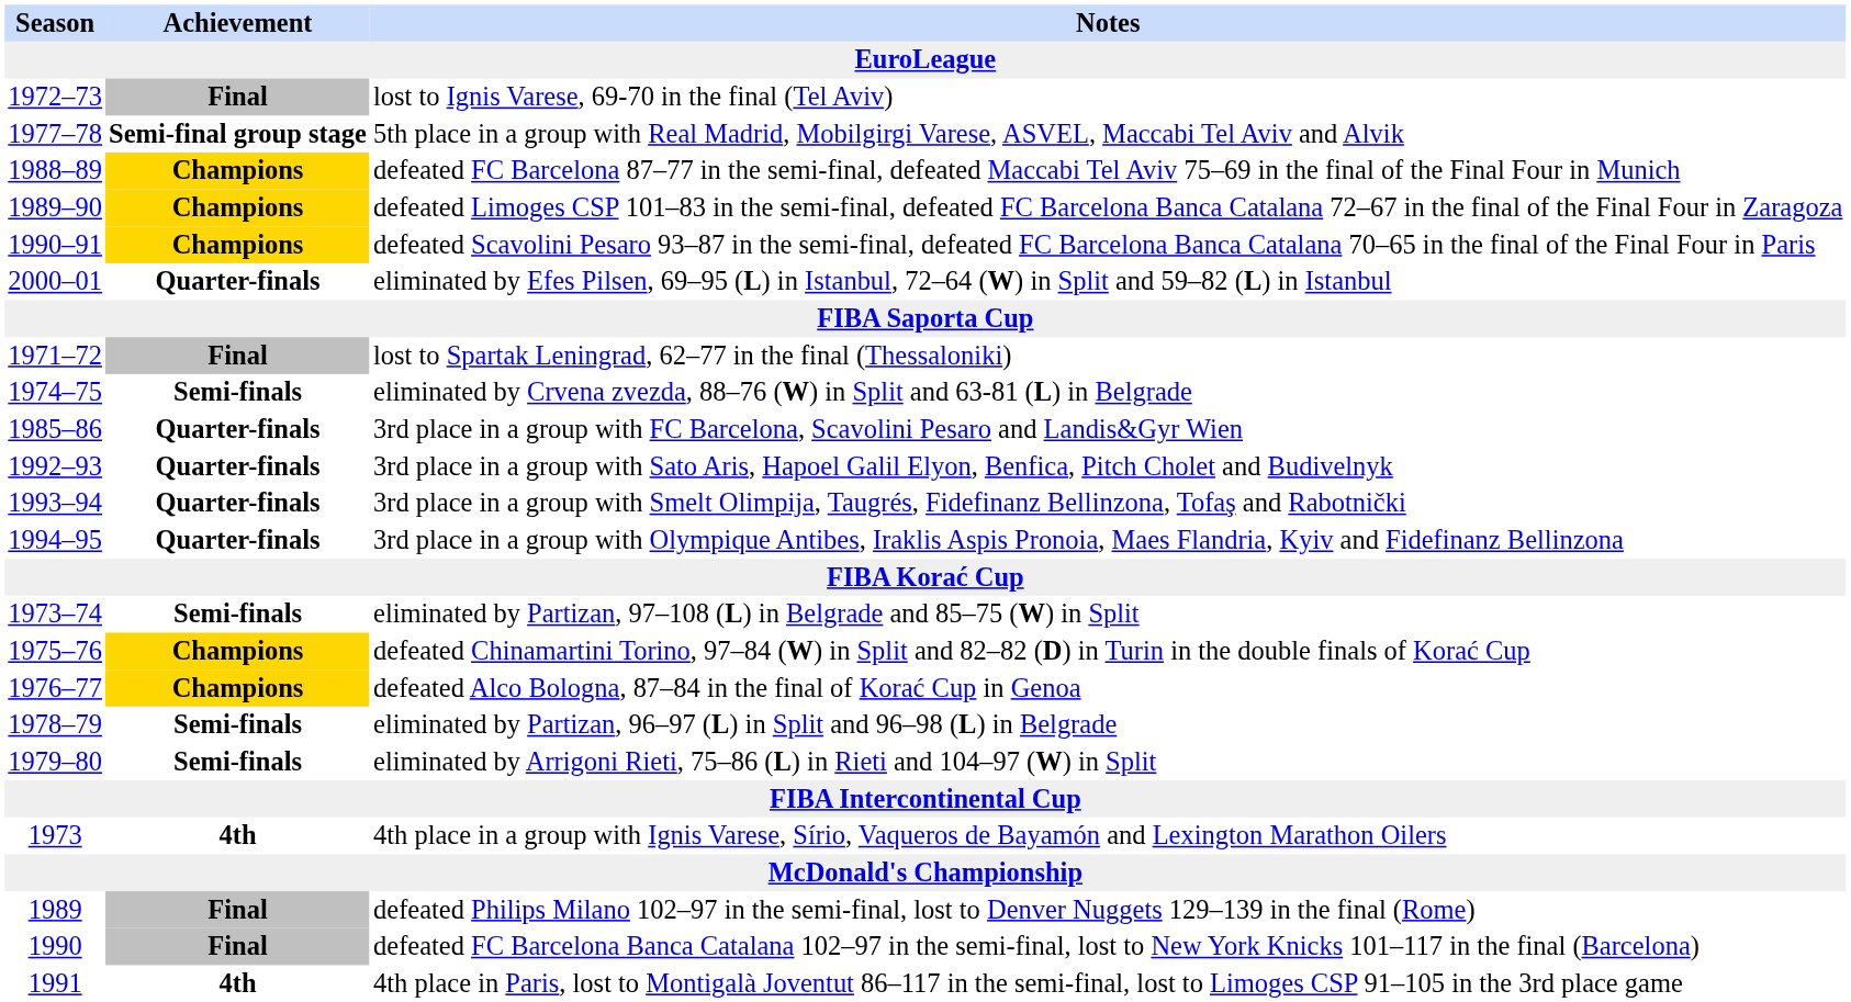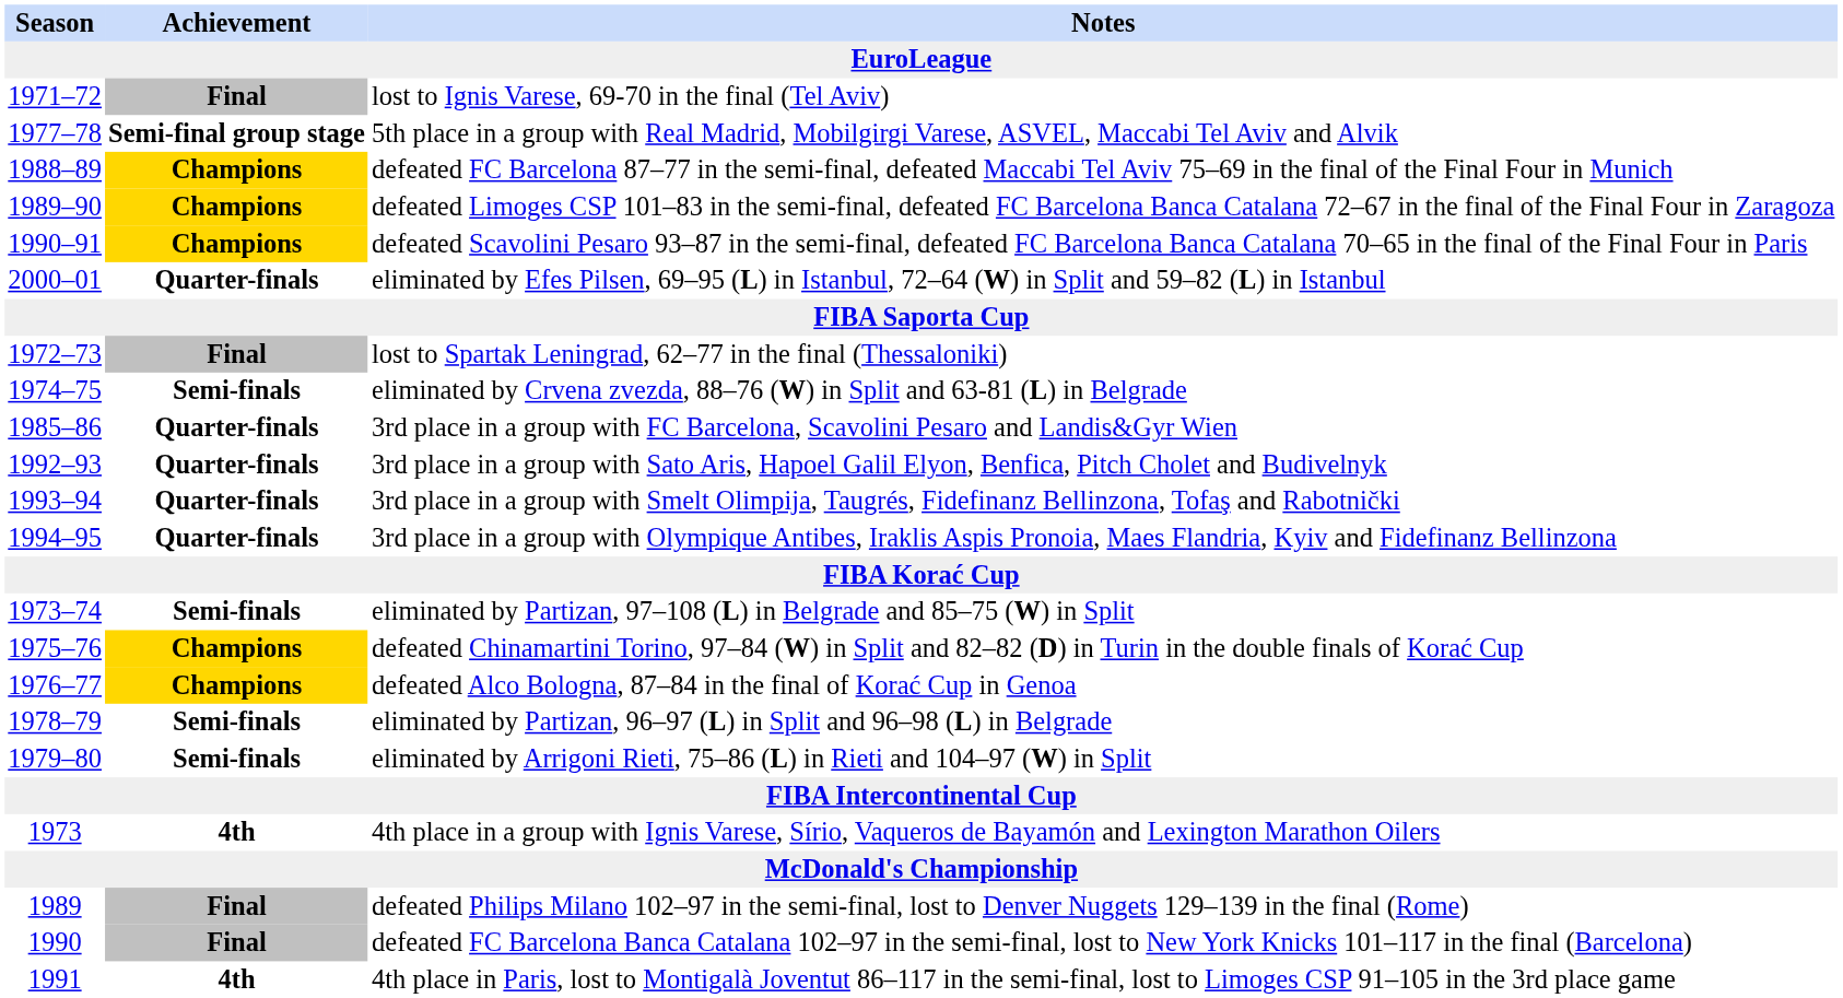 <table class="toccolours" border="0" cellpadding="2" cellspacing="0" align="left" style="margin:0.5em;">
 <tr bgcolor=#CADCFB>
 <th>Season</th>
 <th>Achievement</th>
 <th>Notes</th>
 </tr>
 <tr>
 <th colspan=4 bgcolor=#EFEFEF><a href='#'>EuroLeague</a></th>
 </tr>
 <tr>
-<td align="center"><a href='#'>1972–73</a></td>
+<td align="center"><a href='#'>1971–72</a></td>
 <td align="center" bgcolor= silver><strong>Final</strong></td>
 <td align="left">lost to <a href='#'>Ignis Varese</a>, 69-70 in the final (<a href='#'>Tel Aviv</a>)</td>
 </tr>
 <tr>
 <td align="center"><a href='#'>1977–78</a></td>
 <td align="center"><strong>Semi-final group stage</strong></td>
 <td align="left">5th place in a group with <a href='#'>Real Madrid</a>, <a href='#'>Mobilgirgi Varese</a>, <a href='#'>ASVEL</a>, <a href='#'>Maccabi Tel Aviv</a> and <a href='#'>Alvik</a></td>
 </tr>
 <tr>
 <td align="center"><a href='#'>1988–89</a></td>
 <td align="center" bgcolor="gold"><strong>Champions</strong></td>
 <td align="left">defeated <a href='#'>FC Barcelona</a> 87–77 in the semi-final, defeated <a href='#'>Maccabi Tel Aviv</a> 75–69 in the final of the Final Four in <a href='#'>Munich</a></td>
 </tr>
 <tr>
 <td align="center"><a href='#'>1989–90</a></td>
 <td align="center" bgcolor="gold"><strong>Champions</strong></td>
 <td align="left">defeated <a href='#'>Limoges CSP</a> 101–83 in the semi-final, defeated <a href='#'>FC Barcelona Banca Catalana</a> 72–67 in the final of the Final Four in <a href='#'>Zaragoza</a></td>
 </tr>
 <tr>
 <td align="center"><a href='#'>1990–91</a></td>
 <td align="center" bgcolor="gold"><strong>Champions</strong></td>
 <td align="left">defeated <a href='#'>Scavolini Pesaro</a> 93–87 in the semi-final, defeated <a href='#'>FC Barcelona Banca Catalana</a> 70–65 in the final of the Final Four in <a href='#'>Paris</a></td>
 </tr>
 <tr>
 <td align="center"><a href='#'>2000–01</a></td>
 <td align="center"><strong>Quarter-finals</strong></td>
 <td align="left">eliminated by <a href='#'>Efes Pilsen</a>, 69–95 (<strong>L</strong>) in <a href='#'>Istanbul</a>, 72–64 (<strong>W</strong>) in <a href='#'>Split</a> and 59–82 (<strong>L</strong>) in <a href='#'>Istanbul</a></td>
 </tr>
 <tr>
 <th colspan=4 bgcolor=#EFEFEF><a href='#'>FIBA Saporta Cup</a></th>
 </tr>
 <tr>
-<td align="center"><a href='#'>1971–72</a></td>
+<td align="center"><a href='#'>1972–73</a></td>
 <td align="center" bgcolor= silver><strong>Final</strong></td>
 <td align="left">lost to <a href='#'>Spartak Leningrad</a>, 62–77 in the final (<a href='#'>Thessaloniki</a>)</td>
 </tr>
 <tr>
 <td align="center"><a href='#'>1974–75</a></td>
 <td align="center"><strong>Semi-finals</strong></td>
 <td align="left">eliminated by <a href='#'>Crvena zvezda</a>, 88–76 (<strong>W</strong>) in <a href='#'>Split</a> and 63-81 (<strong>L</strong>) in <a href='#'>Belgrade</a></td>
 </tr>
 <tr>
 <td align="center"><a href='#'>1985–86</a></td>
 <td align="center"><strong>Quarter-finals</strong></td>
 <td align="left">3rd place in a group with <a href='#'>FC Barcelona</a>, <a href='#'>Scavolini Pesaro</a> and <a href='#'>Landis&Gyr Wien</a></td>
 </tr>
 <tr>
 <td align="center"><a href='#'>1992–93</a></td>
 <td align="center"><strong>Quarter-finals</strong></td>
 <td align="left">3rd place in a group with <a href='#'>Sato Aris</a>, <a href='#'>Hapoel Galil Elyon</a>, <a href='#'>Benfica</a>, <a href='#'>Pitch Cholet</a> and <a href='#'>Budivelnyk</a></td>
 </tr>
 <tr>
 <td align="center"><a href='#'>1993–94</a></td>
 <td align="center"><strong>Quarter-finals</strong></td>
 <td align="left">3rd place in a group with <a href='#'>Smelt Olimpija</a>, <a href='#'>Taugrés</a>, <a href='#'>Fidefinanz Bellinzona</a>, <a href='#'>Tofaş</a> and <a href='#'>Rabotnički</a></td>
 </tr>
 <tr>
 <td align="center"><a href='#'>1994–95</a></td>
 <td align="center"><strong>Quarter-finals</strong></td>
 <td align="left">3rd place in a group with <a href='#'>Olympique Antibes</a>, <a href='#'>Iraklis Aspis Pronoia</a>, <a href='#'>Maes Flandria</a>, <a href='#'>Kyiv</a> and <a href='#'>Fidefinanz Bellinzona</a></td>
 </tr>
 <tr>
 <th colspan=4 bgcolor=#EFEFEF><a href='#'>FIBA Korać Cup</a></th>
 </tr>
 <tr>
 <td align="center"><a href='#'>1973–74</a></td>
 <td align="center"><strong>Semi-finals</strong></td>
 <td align="left">eliminated by <a href='#'>Partizan</a>, 97–108 (<strong>L</strong>) in <a href='#'>Belgrade</a> and 85–75 (<strong>W</strong>) in <a href='#'>Split</a></td>
 </tr>
 <tr>
 <td align="center"><a href='#'>1975–76</a></td>
 <td align="center" bgcolor="gold"><strong>Champions</strong></td>
 <td align="left">defeated <a href='#'>Chinamartini Torino</a>, 97–84 (<strong>W</strong>) in <a href='#'>Split</a> and 82–82 (<strong>D</strong>) in <a href='#'>Turin</a> in the double finals of <a href='#'>Korać Cup</a></td>
 </tr>
 <tr>
 <td align="center"><a href='#'>1976–77</a></td>
 <td align="center" bgcolor="gold"><strong>Champions</strong></td>
 <td align="left">defeated <a href='#'>Alco Bologna</a>, 87–84 in the final of <a href='#'>Korać Cup</a> in <a href='#'>Genoa</a></td>
 </tr>
 <tr>
 <td align="center"><a href='#'>1978–79</a></td>
 <td align="center"><strong>Semi-finals</strong></td>
 <td align="left">eliminated by <a href='#'>Partizan</a>, 96–97 (<strong>L</strong>) in <a href='#'>Split</a> and 96–98 (<strong>L</strong>) in <a href='#'>Belgrade</a></td>
 </tr>
 <tr>
 <td align="center"><a href='#'>1979–80</a></td>
 <td align="center"><strong>Semi-finals</strong></td>
 <td align="left">eliminated by <a href='#'>Arrigoni Rieti</a>, 75–86 (<strong>L</strong>) in <a href='#'>Rieti</a> and 104–97 (<strong>W</strong>) in <a href='#'>Split</a></td>
 </tr>
 <tr>
 <th colspan=4 bgcolor=#EFEFEF><a href='#'>FIBA Intercontinental Cup</a></th>
 </tr>
 <tr>
 <td align="center"><a href='#'>1973</a></td>
 <td align="center"><strong>4th</strong></td>
 <td align="left">4th place in a group with <a href='#'>Ignis Varese</a>, <a href='#'>Sírio</a>, <a href='#'>Vaqueros de Bayamón</a> and <a href='#'>Lexington Marathon Oilers</a></td>
 </tr>
 <tr>
 <th colspan=4 bgcolor=#EFEFEF><a href='#'>McDonald's Championship</a></th>
 </tr>
 <tr>
 <td align="center"><a href='#'>1989</a></td>
 <td align="center" bgcolor= silver><strong>Final</strong></td>
 <td align="left">defeated <a href='#'>Philips Milano</a> 102–97 in the semi-final, lost to <a href='#'>Denver Nuggets</a> 129–139 in the final (<a href='#'>Rome</a>)</td>
 </tr>
 <tr>
 <td align="center"><a href='#'>1990</a></td>
 <td align="center" bgcolor= silver><strong>Final</strong></td>
 <td align="left">defeated <a href='#'>FC Barcelona Banca Catalana</a> 102–97 in the semi-final, lost to <a href='#'>New York Knicks</a> 101–117 in the final (<a href='#'>Barcelona</a>)</td>
 </tr>
 <tr>
 <td align="center"><a href='#'>1991</a></td>
 <td align="center"><strong>4th</strong></td>
 <td align="left">4th place in <a href='#'>Paris</a>, lost to <a href='#'>Montigalà Joventut</a> 86–117 in the semi-final, lost to <a href='#'>Limoges CSP</a> 91–105 in the 3rd place game</td>
 </tr>
 </table>
